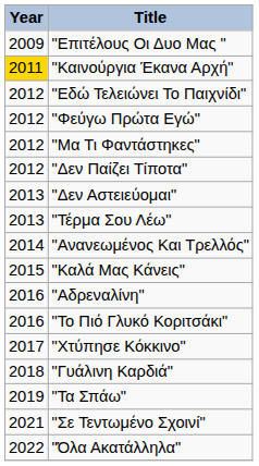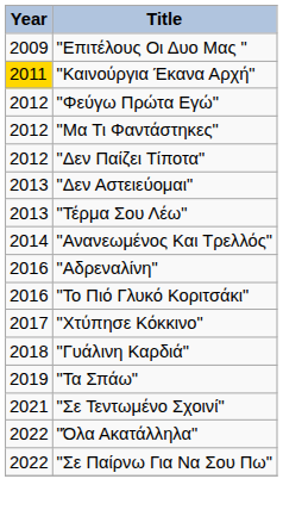 <table class="wikitable" style="font-size:90%;">
 <tr>
 <th style="background:#B0C4DE;"><strong>Year</strong></th>
 <th style="background:#B0C4DE;"><strong>Title</strong></th>
 </tr>
 <tr>
 <td>2009</td>
 <td>"Επιτέλους Οι Δυο Μας "</td>
 </tr>
 <tr>
 <td style="background: gold;">2011</td>
 <td>"Καινούργια Έκανα Αρχή"</td>
-</tr>
-<tr>
-<td>2012</td>
-<td>"Εδώ Τελειώνει Το Παιχνίδι"</td>
 </tr>
 <tr>
 <td>2012</td>
 <td>"Φεύγω Πρώτα Εγώ"</td>
 </tr>
 <tr>
 <td>2012</td>
 <td>"Μα Τι Φαντάστηκες"</td>
 </tr>
 <tr>
 <td>2012</td>
 <td>"Δεν Παίζει Τίποτα"</td>
 </tr>
 <tr>
 <td>2013</td>
 <td>"Δεν Αστειεύομαι"</td>
 </tr>
 <tr>
 <td>2013</td>
 <td>"Τέρμα Σου Λέω"</td>
 </tr>
 <tr>
 <td>2014</td>
 <td>"Ανανεωμένος Και Τρελλός"</td>
-</tr>
-<tr>
-<td>2015</td>
-<td>"Καλά Μας Κάνεις"</td>
 </tr>
 <tr>
 <td>2016</td>
 <td>"Αδρεναλίνη"</td>
 </tr>
 <tr>
 <td>2016</td>
 <td>"Το Πιό Γλυκό Κοριτσάκι"</td>
 </tr>
 <tr>
 <td>2017</td>
 <td>"Χτύπησε Κόκκινο"</td>
 </tr>
 <tr>
 <td>2018</td>
 <td>"Γυάλινη Καρδιά"</td>
 </tr>
 <tr>
 <td>2019</td>
 <td>"Τα Σπάω"</td>
 </tr>
 <tr>
 <td>2021</td>
 <td>"Σε Τεντωμένο Σχοινί"</td>
 </tr>
 <tr>
 <td>2022</td>
 <td>"Όλα Ακατάλληλα"</td>
 </tr>
 <tr>
+<td>2022</td>
+<td>"Σε Παίρνω Για Να Σου Πω"</td>
+</tr>
+<tr>
 </tr>
 </table>
